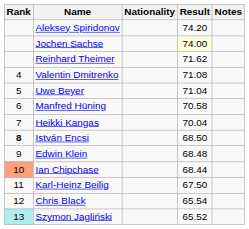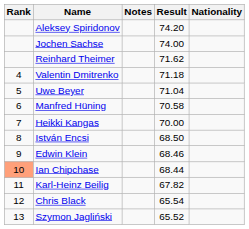 <table class="wikitable sortable" style="text-align:center">
 <tr>
 <th>Rank</th>
 <th>Name</th>
+<th>Notes</th>
+<th>Result</th>
 <th>Nationality</th>
-<th>Result</th>
-<th>Notes</th>
 </tr>
 <tr>
 <td></td>
 <td align=left><a href='#'>Aleksey Spiridonov</a></td>
+<td></td>
+<td>74.20</td>
 <td align=left></td>
-<td>74.20</td>
-<td></td>
 </tr>
 <tr>
 <td></td>
 <td align=left><a href='#'>Jochen Sachse</a></td>
+<td></td>
+<td>74.00</td>
 <td align=left></td>
-<td style="background: lightyellow;">74.00</td>
-<td></td>
 </tr>
 <tr>
 <td></td>
 <td align=left><a href='#'>Reinhard Theimer</a></td>
+<td></td>
+<td>71.62</td>
 <td align=left></td>
-<td>71.62</td>
-<td></td>
 </tr>
 <tr>
 <td>4</td>
 <td align=left><a href='#'>Valentin Dmitrenko</a></td>
+<td></td>
+<td>71.18</td>
 <td align=left></td>
-<td>71.08</td>
-<td></td>
 </tr>
 <tr>
 <td>5</td>
 <td align=left><a href='#'>Uwe Beyer</a></td>
+<td></td>
+<td>71.04</td>
 <td align=left></td>
-<td>71.04</td>
-<td></td>
 </tr>
 <tr>
 <td>6</td>
 <td align=left><a href='#'>Manfred Hüning</a></td>
+<td></td>
+<td>70.58</td>
 <td align=left></td>
-<td>70.58</td>
-<td></td>
 </tr>
 <tr>
 <td>7</td>
 <td align=left><a href='#'>Heikki Kangas</a></td>
+<td></td>
+<td>70.00</td>
 <td align=left></td>
-<td>70.04</td>
-<td></td>
 </tr>
 <tr>
-<td><strong>8</strong></td>
+<td>8</td>
 <td align=left><a href='#'>István Encsi</a></td>
+<td></td>
+<td>68.50</td>
 <td align=left></td>
-<td>68.50</td>
-<td></td>
 </tr>
 <tr>
 <td>9</td>
 <td align=left><a href='#'>Edwin Klein</a></td>
+<td></td>
+<td>68.46</td>
 <td align=left></td>
-<td>68.48</td>
-<td></td>
 </tr>
 <tr>
 <td style="background: lightsalmon;">10</td>
 <td align=left><a href='#'>Ian Chipchase</a></td>
+<td></td>
+<td>68.44</td>
 <td align=left></td>
-<td>68.44</td>
-<td></td>
 </tr>
 <tr>
 <td>11</td>
 <td align=left><a href='#'>Karl-Heinz Beilig</a></td>
+<td></td>
+<td>67.82</td>
 <td align=left></td>
-<td>67.50</td>
-<td></td>
 </tr>
 <tr>
 <td>12</td>
 <td align=left><a href='#'>Chris Black</a></td>
+<td></td>
+<td>65.54</td>
 <td align=left></td>
-<td>65.54</td>
-<td></td>
 </tr>
 <tr>
-<td style="background: paleturquoise;">13</td>
+<td>13</td>
 <td align=left><a href='#'>Szymon Jagliński</a></td>
+<td></td>
+<td>65.52</td>
 <td align=left></td>
-<td>65.52</td>
-<td></td>
 </tr>
 </table>
